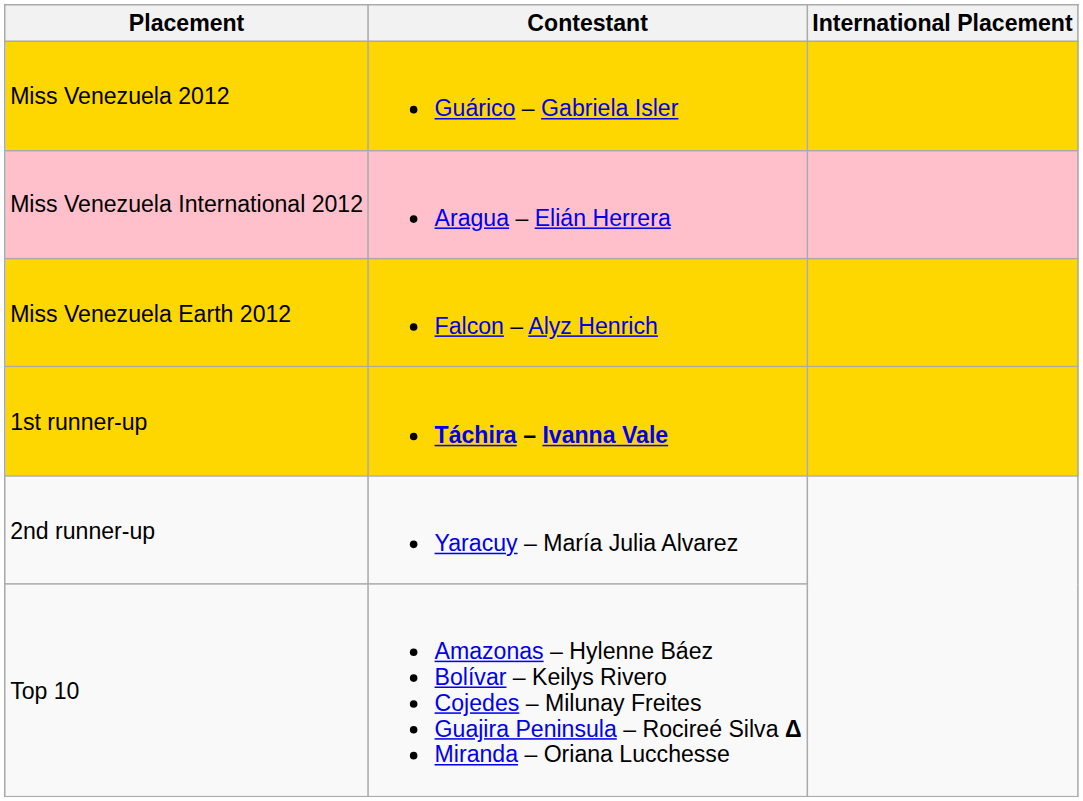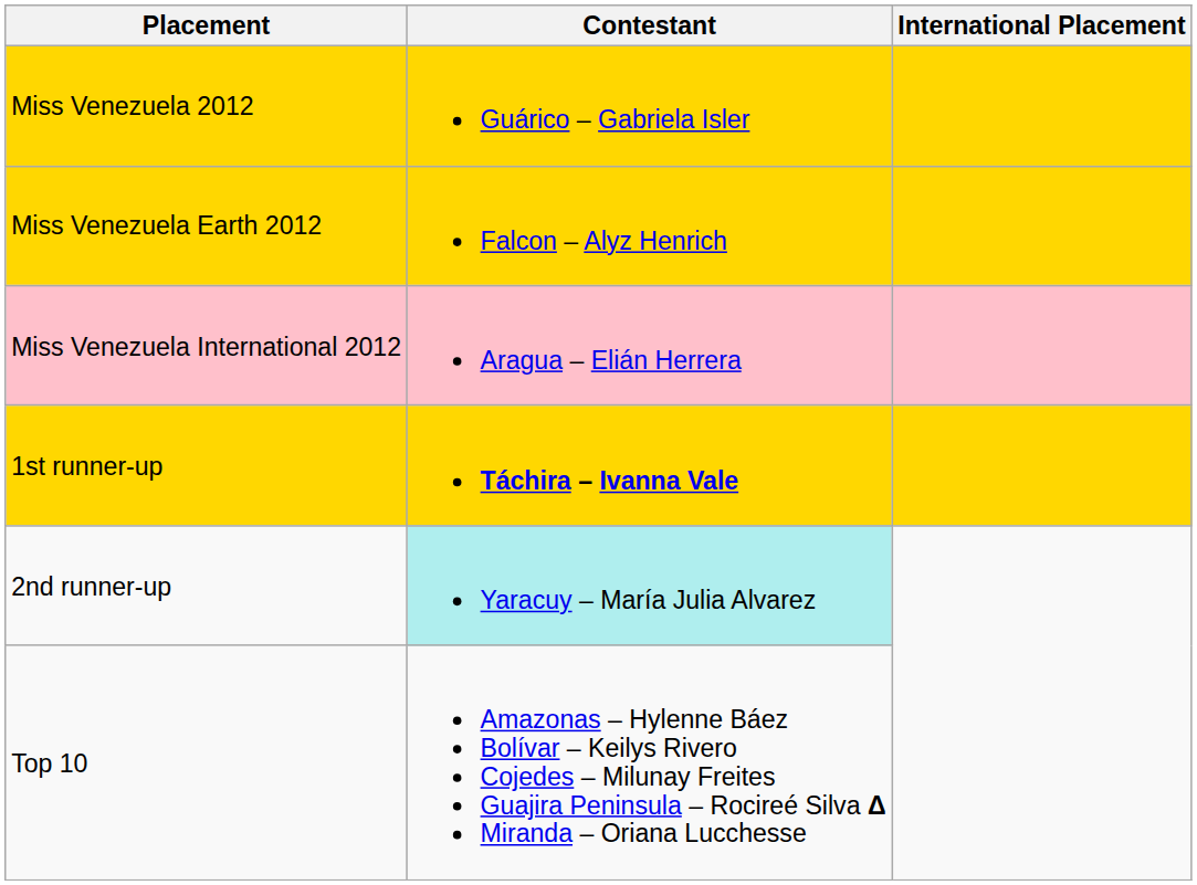 <table class="wikitable sortable" style="font-size: 95%;">
 <tr>
 <th>Placement</th>
 <th>Contestant</th>
 <th>International Placement</th>
 </tr>
 <tr style="background:gold;">
 <td>Miss Venezuela 2012</td>
 <td><br><ul><li><a href='#'>Guárico</a> – <a href='#'>Gabriela Isler</a></li></ul></td>
 <td></td>
 </tr>
+<tr style="background:gold;">
+<td>Miss Venezuela Earth 2012</td>
+<td><br><ul><li><a href='#'>Falcon</a> – <a href='#'>Alyz Henrich</a></li></ul></td>
+<td></td>
+</tr>
 <tr style="background:pink;">
 <td>Miss Venezuela International 2012</td>
 <td><br><ul><li><a href='#'>Aragua</a> – <a href='#'>Elián Herrera</a></li></ul></td>
-<td></td>
-</tr>
-<tr style="background:gold;">
-<td>Miss Venezuela Earth 2012</td>
-<td><br><ul><li><a href='#'>Falcon</a> – <a href='#'>Alyz Henrich</a></li></ul></td>
 <td></td>
 </tr>
 <tr style="background:gold;">
 <td>1st runner-up</td>
 <td><strong><br><ul><li><a href='#'>Táchira</a> – <a href='#'>Ivanna Vale</a></li></ul></strong></td>
 <td></td>
 </tr>
 <tr>
 <td>2nd runner-up</td>
-<td><br><ul><li><a href='#'>Yaracuy</a> – María Julia Alvarez</li></ul></td>
+<td style="background: paleturquoise;"><br><ul><li><a href='#'>Yaracuy</a> – María Julia Alvarez</li></ul></td>
 </tr>
 <tr>
 <td>Top 10</td>
 <td><br><ul><li><a href='#'>Amazonas</a> – Hylenne Báez</li><li><a href='#'>Bolívar</a> – Keilys Rivero</li><li><a href='#'>Cojedes</a> – Milunay Freites</li><li><a href='#'>Guajira Peninsula</a> – Rocireé Silva <strong>Δ</strong></li><li><a href='#'>Miranda</a> – Oriana Lucchesse</li></ul></td>
 </tr>
 </table>
